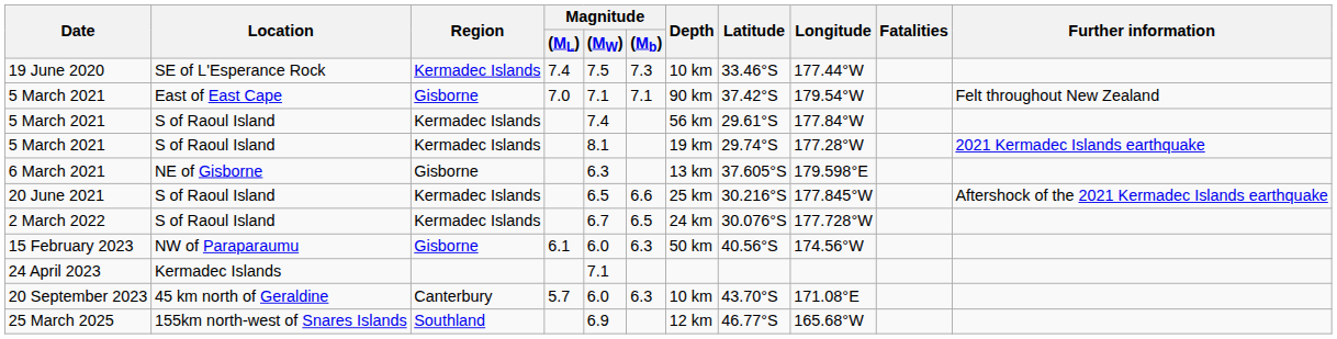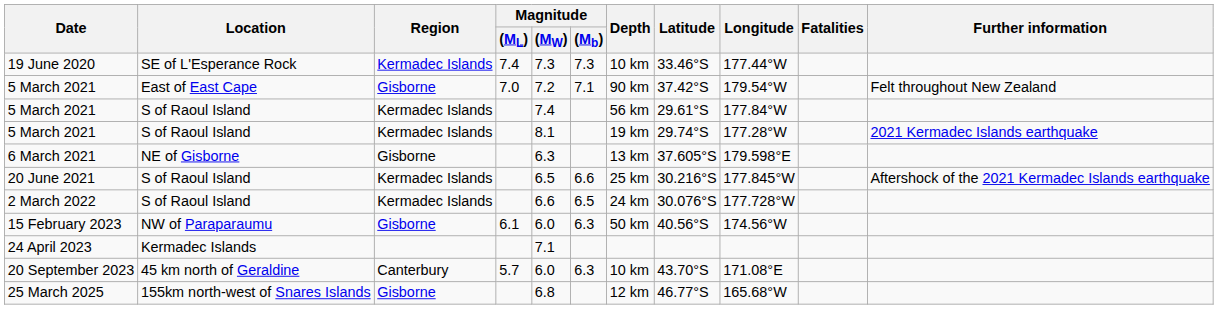 <table class="wikitable sortable">
 <tr>
 <th rowspan="2">Date</th>
 <th rowspan="2">Location</th>
 <th rowspan="2">Region</th>
 <th colspan="3">Magnitude</th>
 <th rowspan="2">Depth</th>
 <th rowspan="2">Latitude</th>
 <th rowspan="2">Longitude</th>
 <th rowspan="2">Fatalities</th>
 <th rowspan="2" scope="col" class="unsortable">Further information</th>
 </tr>
 <tr>
 <th>(<a href='#'>M<sub>L</sub></a>)</th>
 <th>(<a href='#'>M<sub>W</sub></a>)</th>
 <th>(<a href='#'>M<sub>b</sub></a>)</th>
 </tr>
 <tr>
 <td>19 June 2020</td>
 <td>SE of L'Esperance Rock</td>
 <td><a href='#'>Kermadec Islands</a></td>
 <td>7.4</td>
-<td>7.5</td>
+<td>7.3</td>
 <td>7.3</td>
 <td>10 km</td>
 <td>33.46°S</td>
 <td>177.44°W</td>
 <td></td>
 <td></td>
 </tr>
 <tr>
 <td>5 March 2021</td>
 <td>East of <a href='#'>East Cape</a></td>
 <td><a href='#'>Gisborne</a></td>
 <td>7.0</td>
-<td>7.1</td>
+<td>7.2</td>
 <td>7.1</td>
 <td>90 km</td>
 <td>37.42°S</td>
 <td>179.54°W</td>
 <td></td>
 <td>Felt throughout New Zealand</td>
 </tr>
 <tr>
 <td>5 March 2021</td>
 <td>S of Raoul Island</td>
 <td>Kermadec Islands</td>
 <td></td>
 <td>7.4</td>
 <td></td>
 <td>56 km</td>
 <td>29.61°S</td>
 <td>177.84°W</td>
 <td></td>
 <td></td>
 </tr>
 <tr>
 <td>5 March 2021</td>
 <td>S of Raoul Island</td>
 <td>Kermadec Islands</td>
 <td></td>
 <td>8.1</td>
 <td></td>
 <td>19 km</td>
 <td>29.74°S</td>
 <td>177.28°W</td>
 <td></td>
 <td><a href='#'>2021 Kermadec Islands earthquake</a></td>
 </tr>
 <tr>
 <td>6 March 2021</td>
 <td>NE of <a href='#'>Gisborne</a></td>
 <td>Gisborne</td>
 <td></td>
 <td>6.3</td>
 <td></td>
 <td>13 km</td>
 <td>37.605°S</td>
 <td>179.598°E</td>
 <td></td>
 <td></td>
 </tr>
 <tr>
 <td>20 June 2021</td>
 <td>S of Raoul Island</td>
 <td>Kermadec Islands</td>
 <td></td>
 <td>6.5</td>
 <td>6.6</td>
 <td>25 km</td>
 <td>30.216°S</td>
 <td>177.845°W</td>
 <td></td>
 <td>Aftershock of the <a href='#'>2021 Kermadec Islands earthquake</a></td>
 </tr>
 <tr>
 <td>2 March 2022</td>
 <td>S of Raoul Island</td>
 <td>Kermadec Islands</td>
 <td></td>
-<td>6.7</td>
+<td>6.6</td>
 <td>6.5</td>
 <td>24 km</td>
 <td>30.076°S</td>
 <td>177.728°W</td>
 <td></td>
 <td></td>
 </tr>
 <tr>
 <td>15 February 2023</td>
 <td>NW of <a href='#'>Paraparaumu</a></td>
 <td><a href='#'>Gisborne</a></td>
 <td>6.1</td>
 <td>6.0</td>
 <td>6.3</td>
 <td>50 km</td>
 <td>40.56°S</td>
 <td>174.56°W</td>
 <td></td>
 <td></td>
 </tr>
 <tr>
 <td>24 April 2023</td>
 <td>Kermadec Islands</td>
 <td></td>
 <td></td>
 <td>7.1</td>
 <td></td>
 <td></td>
 <td></td>
 <td></td>
 <td></td>
 <td></td>
 </tr>
 <tr>
 <td>20 September 2023</td>
 <td>45 km north of <a href='#'>Geraldine</a></td>
 <td>Canterbury</td>
 <td>5.7</td>
 <td>6.0</td>
 <td>6.3</td>
 <td>10 km</td>
 <td>43.70°S</td>
 <td>171.08°E</td>
 <td></td>
 <td></td>
 </tr>
 <tr>
 <td>25 March 2025</td>
 <td>155km north-west of <a href='#'>Snares Islands</a></td>
-<td><a href='#'>Southland</a></td>
+<td><a href='#'>Gisborne</a></td>
 <td></td>
-<td>6.9</td>
+<td>6.8</td>
 <td></td>
 <td>12 km</td>
 <td>46.77°S</td>
 <td>165.68°W</td>
 <td></td>
 <td></td>
 </tr>
 </table>
